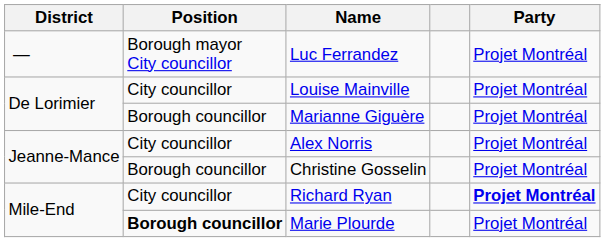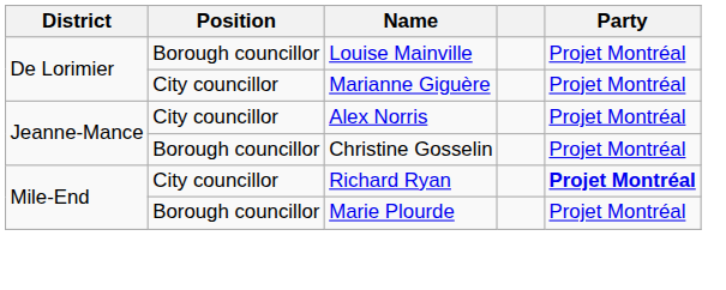 <table class="wikitable" border="1">
 <tr>
 <th>District</th>
 <th>Position</th>
 <th>Name</th>
 <th width="30px"> </th>
 <th>Party</th>
 </tr>
 <tr>
-<td> —</td>
-<td>Borough mayor<br><a href='#'>City councillor</a></td>
-<td><a href='#'>Luc Ferrandez</a></td>
-<td> </td>
-<td><a href='#'>Projet Montréal</a></td>
-</tr>
-<tr>
 <td rowspan=2>De Lorimier</td>
-<td>City councillor</td>
+<td>Borough councillor</td>
 <td><a href='#'>Louise Mainville</a></td>
 <td> </td>
 <td><a href='#'>Projet Montréal</a></td>
 </tr>
 <tr>
-<td>Borough councillor</td>
+<td>City councillor</td>
 <td><a href='#'>Marianne Giguère</a></td>
 <td> </td>
 <td><a href='#'>Projet Montréal</a></td>
 </tr>
 <tr>
 <td rowspan=2>Jeanne-Mance</td>
 <td>City councillor</td>
 <td><a href='#'>Alex Norris</a></td>
 <td> </td>
 <td><a href='#'>Projet Montréal</a></td>
 </tr>
 <tr>
 <td>Borough councillor</td>
 <td>Christine Gosselin</td>
 <td> </td>
 <td><a href='#'>Projet Montréal</a></td>
 </tr>
 <tr>
 <td rowspan=2>Mile-End</td>
 <td>City councillor</td>
 <td><a href='#'>Richard Ryan</a></td>
 <td> </td>
 <td><strong><a href='#'>Projet Montréal</a></strong></td>
 </tr>
 <tr>
-<td><strong>Borough councillor</strong></td>
+<td>Borough councillor</td>
 <td><a href='#'>Marie Plourde</a></td>
 <td> </td>
 <td><a href='#'>Projet Montréal</a></td>
 </tr>
 </table>
